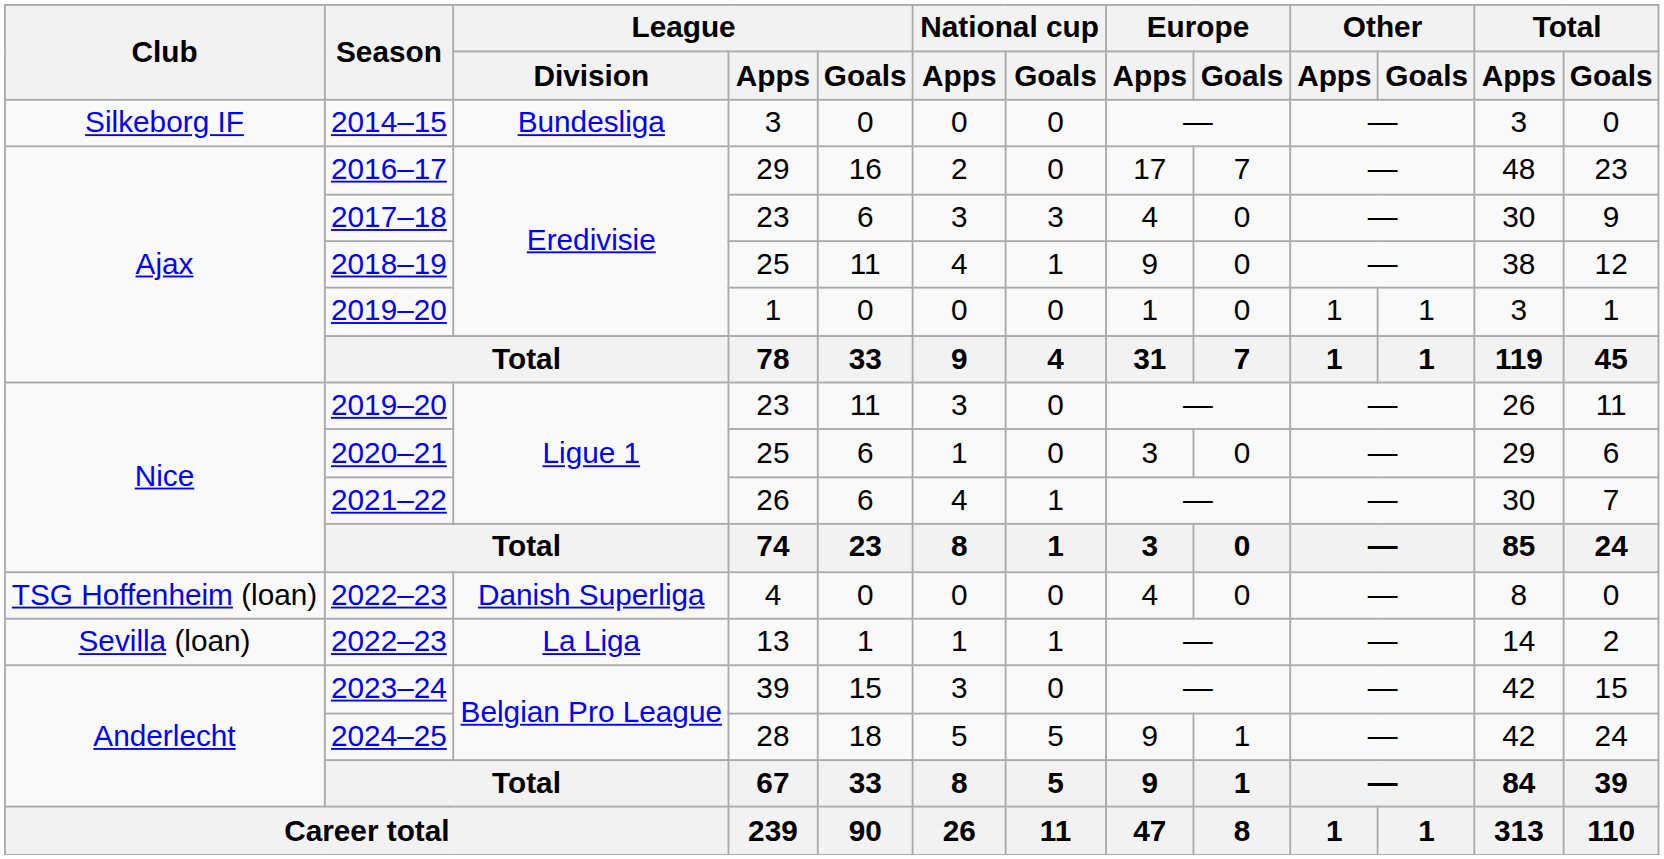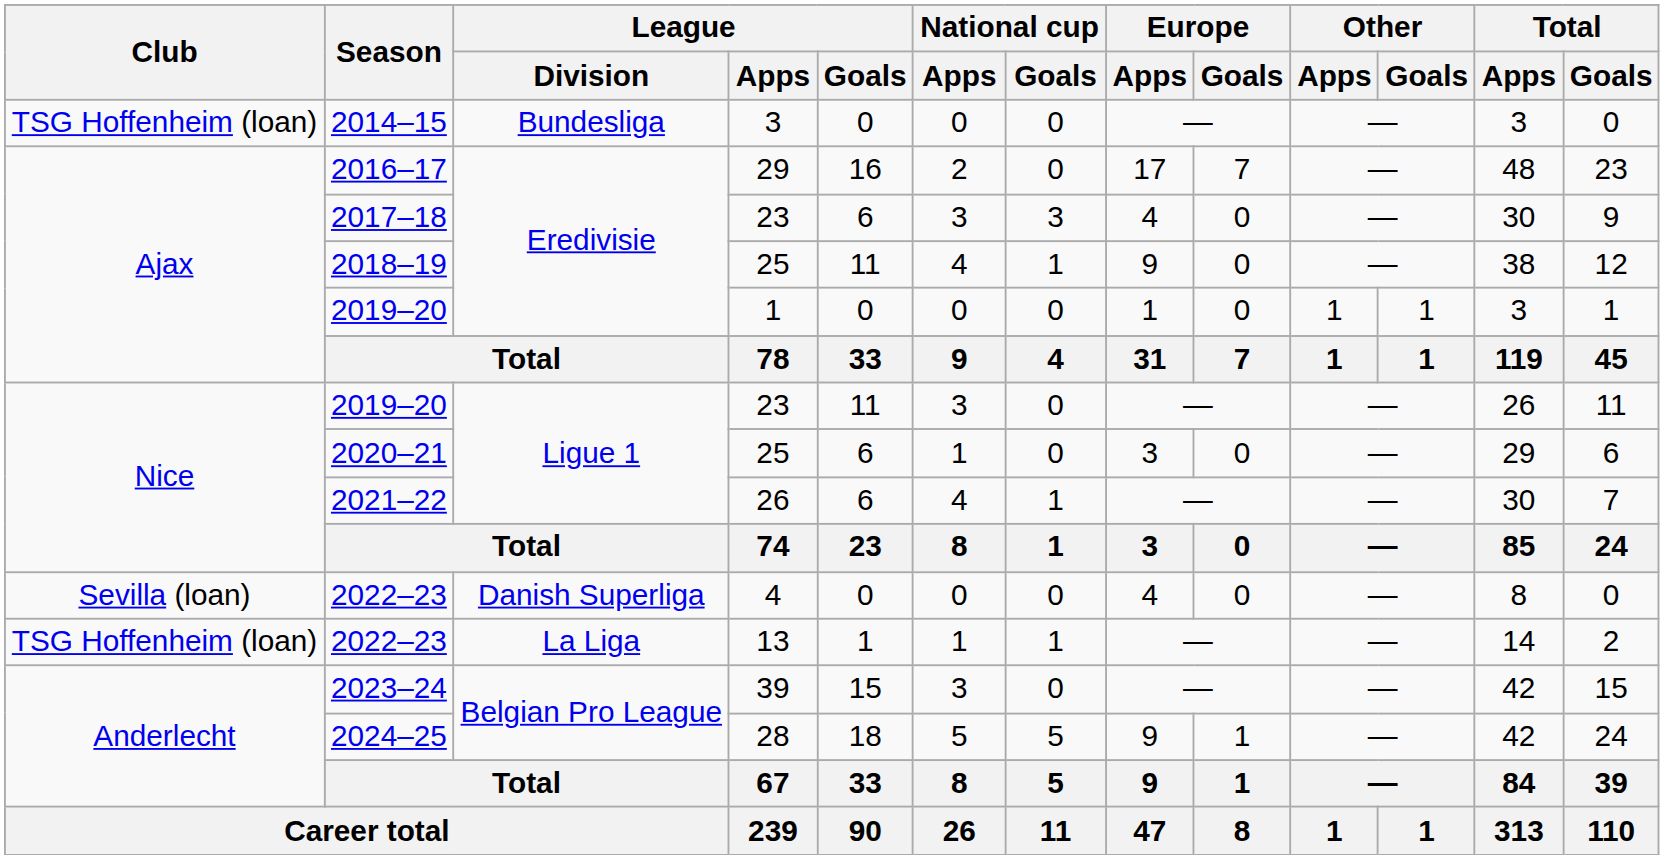 <table class="wikitable" style="text-align:center">
 <tr>
 <th rowspan=2>Club</th>
 <th rowspan=2>Season</th>
 <th colspan=3>League</th>
 <th colspan=2>National cup</th>
 <th colspan=2>Europe</th>
 <th colspan=2>Other</th>
 <th colspan=2>Total</th>
 </tr>
 <tr>
 <th>Division</th>
 <th>Apps</th>
 <th>Goals</th>
 <th>Apps</th>
 <th>Goals</th>
 <th>Apps</th>
 <th>Goals</th>
 <th>Apps</th>
 <th>Goals</th>
 <th>Apps</th>
 <th>Goals</th>
 </tr>
 <tr>
-<td><a href='#'>Silkeborg IF</a></td>
+<td><a href='#'>TSG Hoffenheim</a> (loan)</td>
 <td><a href='#'>2014–15</a></td>
 <td><a href='#'>Bundesliga</a></td>
 <td>3</td>
 <td>0</td>
 <td>0</td>
 <td>0</td>
 <td colspan="2">—</td>
 <td colspan="2">—</td>
 <td>3</td>
 <td>0</td>
 </tr>
 <tr>
 <td rowspan="5"><a href='#'>Ajax</a></td>
 <td><a href='#'>2016–17</a></td>
 <td rowspan="4"><a href='#'>Eredivisie</a></td>
 <td>29</td>
 <td>16</td>
 <td>2</td>
 <td>0</td>
 <td>17</td>
 <td>7</td>
 <td colspan="2">—</td>
 <td>48</td>
 <td>23</td>
 </tr>
 <tr>
 <td><a href='#'>2017–18</a></td>
 <td>23</td>
 <td>6</td>
 <td>3</td>
 <td>3</td>
 <td>4</td>
 <td>0</td>
 <td colspan="2">—</td>
 <td>30</td>
 <td>9</td>
 </tr>
 <tr>
 <td><a href='#'>2018–19</a></td>
 <td>25</td>
 <td>11</td>
 <td>4</td>
 <td>1</td>
 <td>9</td>
 <td>0</td>
 <td colspan="2">—</td>
 <td>38</td>
 <td>12</td>
 </tr>
 <tr>
 <td><a href='#'>2019–20</a></td>
 <td>1</td>
 <td>0</td>
 <td>0</td>
 <td>0</td>
 <td>1</td>
 <td>0</td>
 <td>1</td>
 <td>1</td>
 <td>3</td>
 <td>1</td>
 </tr>
 <tr>
 <th colspan="2">Total</th>
 <th>78</th>
 <th>33</th>
 <th>9</th>
 <th>4</th>
 <th>31</th>
 <th>7</th>
 <th>1</th>
 <th>1</th>
 <th>119</th>
 <th>45</th>
 </tr>
 <tr>
 <td rowspan="4"><a href='#'>Nice</a></td>
 <td><a href='#'>2019–20</a></td>
 <td rowspan="3"><a href='#'>Ligue 1</a></td>
 <td>23</td>
 <td>11</td>
 <td>3</td>
 <td>0</td>
 <td colspan="2">—</td>
 <td colspan="2">—</td>
 <td>26</td>
 <td>11</td>
 </tr>
 <tr>
 <td><a href='#'>2020–21</a></td>
 <td>25</td>
 <td>6</td>
 <td>1</td>
 <td>0</td>
 <td>3</td>
 <td>0</td>
 <td colspan="2">—</td>
 <td>29</td>
 <td>6</td>
 </tr>
 <tr>
 <td><a href='#'>2021–22</a></td>
 <td>26</td>
 <td>6</td>
 <td>4</td>
 <td>1</td>
 <td colspan="2">—</td>
 <td colspan="2">—</td>
 <td>30</td>
 <td>7</td>
 </tr>
 <tr>
 <th colspan="2">Total</th>
 <th>74</th>
 <th>23</th>
 <th>8</th>
 <th>1</th>
 <th>3</th>
 <th>0</th>
 <th colspan="2">—</th>
 <th>85</th>
 <th>24</th>
 </tr>
 <tr>
-<td><a href='#'>TSG Hoffenheim</a> (loan)</td>
+<td><a href='#'>Sevilla</a> (loan)</td>
 <td><a href='#'>2022–23</a></td>
 <td><a href='#'>Danish Superliga</a></td>
 <td>4</td>
 <td>0</td>
 <td>0</td>
 <td>0</td>
 <td>4</td>
 <td>0</td>
 <td colspan="2">—</td>
 <td>8</td>
 <td>0</td>
 </tr>
 <tr>
-<td><a href='#'>Sevilla</a> (loan)</td>
+<td><a href='#'>TSG Hoffenheim</a> (loan)</td>
 <td><a href='#'>2022–23</a></td>
 <td><a href='#'>La Liga</a></td>
 <td>13</td>
 <td>1</td>
 <td>1</td>
 <td>1</td>
 <td colspan="2">—</td>
 <td colspan="2">—</td>
 <td>14</td>
 <td>2</td>
 </tr>
 <tr>
 <td rowspan="3"><a href='#'>Anderlecht</a></td>
 <td><a href='#'>2023–24</a></td>
 <td rowspan="2"><a href='#'>Belgian Pro League</a></td>
 <td>39</td>
 <td>15</td>
 <td>3</td>
 <td>0</td>
 <td colspan="2">—</td>
 <td colspan="2">—</td>
 <td>42</td>
 <td>15</td>
 </tr>
 <tr>
 <td><a href='#'>2024–25</a></td>
 <td>28</td>
 <td>18</td>
 <td>5</td>
 <td>5</td>
 <td>9</td>
 <td>1</td>
 <td colspan="2">—</td>
 <td>42</td>
 <td>24</td>
 </tr>
 <tr>
 <th colspan="2">Total</th>
 <th>67</th>
 <th>33</th>
 <th>8</th>
 <th>5</th>
 <th>9</th>
 <th>1</th>
 <th colspan="2">—</th>
 <th>84</th>
 <th>39</th>
 </tr>
 <tr>
 <th colspan="3">Career total</th>
 <th>239</th>
 <th>90</th>
 <th>26</th>
 <th>11</th>
 <th>47</th>
 <th>8</th>
 <th>1</th>
 <th>1</th>
 <th>313</th>
 <th>110</th>
 </tr>
 </table>
